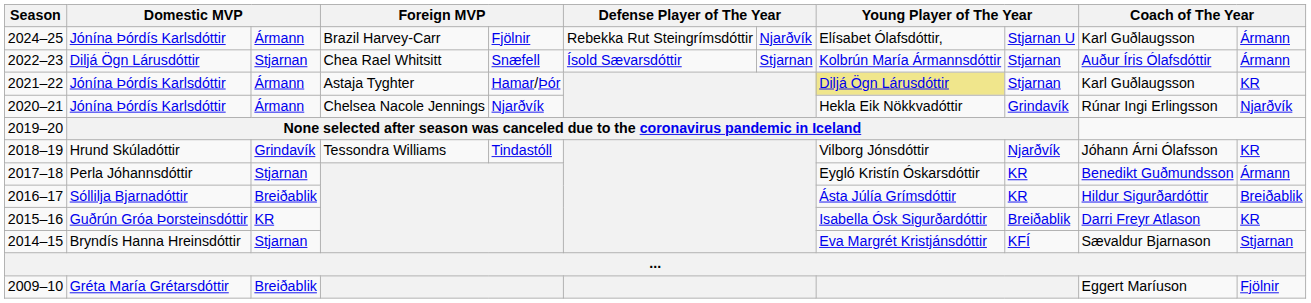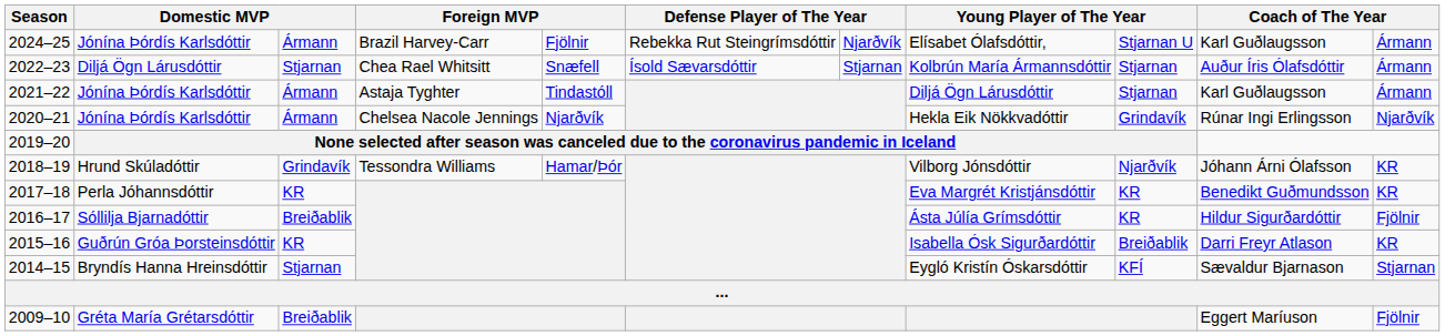 <table class="wikitable">
 <tr>
 <th>Season</th>
 <th colspan="2">Domestic MVP</th>
 <th colspan="2">Foreign MVP</th>
 <th colspan="2">Defense Player of The Year</th>
 <th colspan="2">Young Player of The Year</th>
 <th colspan="2">Coach of The Year</th>
 </tr>
 <tr>
 <td>2024–25</td>
 <td> <a href='#'>Jónína Þórdís Karlsdóttir</a></td>
 <td><a href='#'>Ármann</a></td>
 <td> Brazil Harvey-Carr</td>
 <td><a href='#'>Fjölnir</a></td>
 <td> Rebekka Rut Steingrímsdóttir</td>
 <td><a href='#'>Njarðvík</a></td>
 <td> Elísabet Ólafsdóttir,</td>
 <td><a href='#'>Stjarnan U</a></td>
 <td> Karl Guðlaugsson</td>
 <td><a href='#'>Ármann</a></td>
 </tr>
 <tr>
 <td>2022–23</td>
 <td> <a href='#'>Diljá Ögn Lárusdóttir</a></td>
 <td><a href='#'>Stjarnan</a></td>
 <td> Chea Rael Whitsitt</td>
 <td><a href='#'>Snæfell</a></td>
 <td> <a href='#'>Ísold Sævarsdóttir</a></td>
 <td><a href='#'>Stjarnan</a></td>
 <td> <a href='#'>Kolbrún María Ármannsdóttir</a></td>
 <td><a href='#'>Stjarnan</a></td>
 <td> <a href='#'>Auður Íris Ólafsdóttir</a></td>
 <td><a href='#'>Ármann</a></td>
 </tr>
 <tr>
 <td>2021–22</td>
 <td> <a href='#'>Jónína Þórdís Karlsdóttir</a></td>
 <td><a href='#'>Ármann</a></td>
 <td> Astaja Tyghter</td>
-<td><a href='#'>Hamar</a>/<a href='#'>Þór</a></td>
+<td><a href='#'>Tindastóll</a></td>
 <th rowspan= 2 colspan=2></th>
-<td style="background: khaki;"> <a href='#'>Diljá Ögn Lárusdóttir</a></td>
+<td> <a href='#'>Diljá Ögn Lárusdóttir</a></td>
 <td><a href='#'>Stjarnan</a></td>
 <td> Karl Guðlaugsson</td>
-<td><a href='#'>KR</a></td>
+<td><a href='#'>Ármann</a></td>
 </tr>
 <tr>
 <td>2020–21</td>
 <td> <a href='#'>Jónína Þórdís Karlsdóttir</a></td>
 <td><a href='#'>Ármann</a></td>
 <td> Chelsea Nacole Jennings</td>
 <td><a href='#'>Njarðvík</a></td>
 <td> Hekla Eik Nökkvadóttir</td>
 <td><a href='#'>Grindavík</a></td>
 <td> Rúnar Ingi Erlingsson</td>
 <td><a href='#'>Njarðvík</a></td>
 </tr>
 <tr>
 <td>2019–20</td>
 <th colspan="8">None selected after season was canceled due to the <a href='#'>coronavirus pandemic in Iceland</a></th>
 </tr>
 <tr>
 <td>2018–19</td>
 <td> Hrund Skúladóttir</td>
 <td><a href='#'>Grindavík</a></td>
 <td> Tessondra Williams</td>
-<td><a href='#'>Tindastóll</a></td>
+<td><a href='#'>Hamar</a>/<a href='#'>Þór</a></td>
 <th rowspan= 5 colspan=2></th>
 <td> Vilborg Jónsdóttir</td>
 <td><a href='#'>Njarðvík</a></td>
 <td> Jóhann Árni Ólafsson</td>
 <td><a href='#'>KR</a></td>
 </tr>
 <tr>
 <td>2017–18</td>
 <td> Perla Jóhannsdóttir</td>
-<td><a href='#'>Stjarnan</a></td>
+<td><a href='#'>KR</a></td>
 <th rowspan= 4 colspan=2></th>
-<td> Eygló Kristín Óskarsdóttir</td>
+<td> <a href='#'>Eva Margrét Kristjánsdóttir</a></td>
 <td><a href='#'>KR</a></td>
 <td> <a href='#'>Benedikt Guðmundsson</a></td>
-<td><a href='#'>Ármann</a></td>
+<td><a href='#'>KR</a></td>
 </tr>
 <tr>
 <td>2016–17</td>
 <td> <a href='#'>Sóllilja Bjarnadóttir</a></td>
 <td><a href='#'>Breiðablik</a></td>
 <td> <a href='#'>Ásta Júlía Grímsdóttir</a></td>
 <td><a href='#'>KR</a></td>
 <td> <a href='#'>Hildur Sigurðardóttir</a></td>
-<td><a href='#'>Breiðablik</a></td>
+<td><a href='#'>Fjölnir</a></td>
 </tr>
 <tr>
 <td>2015–16</td>
 <td> <a href='#'>Guðrún Gróa Þorsteinsdóttir</a></td>
 <td><a href='#'>KR</a></td>
 <td> <a href='#'>Isabella Ósk Sigurðardóttir</a></td>
 <td><a href='#'>Breiðablik</a></td>
 <td> <a href='#'>Darri Freyr Atlason</a></td>
 <td><a href='#'>KR</a></td>
 </tr>
 <tr>
 <td>2014–15</td>
 <td> Bryndís Hanna Hreinsdóttir</td>
 <td><a href='#'>Stjarnan</a></td>
-<td> <a href='#'>Eva Margrét Kristjánsdóttir</a></td>
+<td> Eygló Kristín Óskarsdóttir</td>
 <td><a href='#'>KFÍ</a></td>
 <td> Sævaldur Bjarnason</td>
 <td><a href='#'>Stjarnan</a></td>
 </tr>
 <tr>
 <th colspan="11">...</th>
 </tr>
 <tr>
 <td>2009–10</td>
 <td> <a href='#'>Gréta María Grétarsdóttir</a></td>
 <td><a href='#'>Breiðablik</a></td>
 <th rowspan= 1 colspan="2"></th>
 <th rowspan= 1 colspan="2"></th>
 <th rowspan= 1 colspan=2></th>
 <td> Eggert Maríuson</td>
 <td><a href='#'>Fjölnir</a></td>
 </tr>
 </table>
